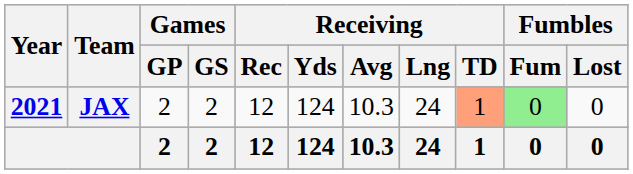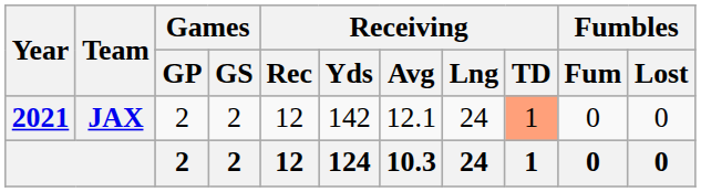 <table class="wikitable" style="text-align:center;">
 <tr>
 <th rowspan="2">Year</th>
 <th rowspan="2">Team</th>
 <th colspan="2">Games</th>
 <th colspan="5">Receiving</th>
 <th colspan="2">Fumbles</th>
 </tr>
 <tr>
 <th>GP</th>
 <th>GS</th>
 <th>Rec</th>
 <th>Yds</th>
 <th>Avg</th>
 <th>Lng</th>
 <th>TD</th>
 <th>Fum</th>
 <th>Lost</th>
 </tr>
 <tr>
 <th><a href='#'>2021</a></th>
 <th><a href='#'>JAX</a></th>
 <td>2</td>
 <td>2</td>
 <td>12</td>
-<td>124</td>
-<td>10.3</td>
+<td>142</td>
+<td>12.1</td>
 <td>24</td>
 <td style="background: lightsalmon;">1</td>
-<td style="background: lightgreen;">0</td>
+<td>0</td>
 <td>0</td>
 </tr>
 <tr>
 <th colspan="2"></th>
 <th>2</th>
 <th>2</th>
 <th>12</th>
 <th>124</th>
 <th>10.3</th>
 <th>24</th>
 <th>1</th>
 <th>0</th>
 <th>0</th>
 </tr>
 </table>
